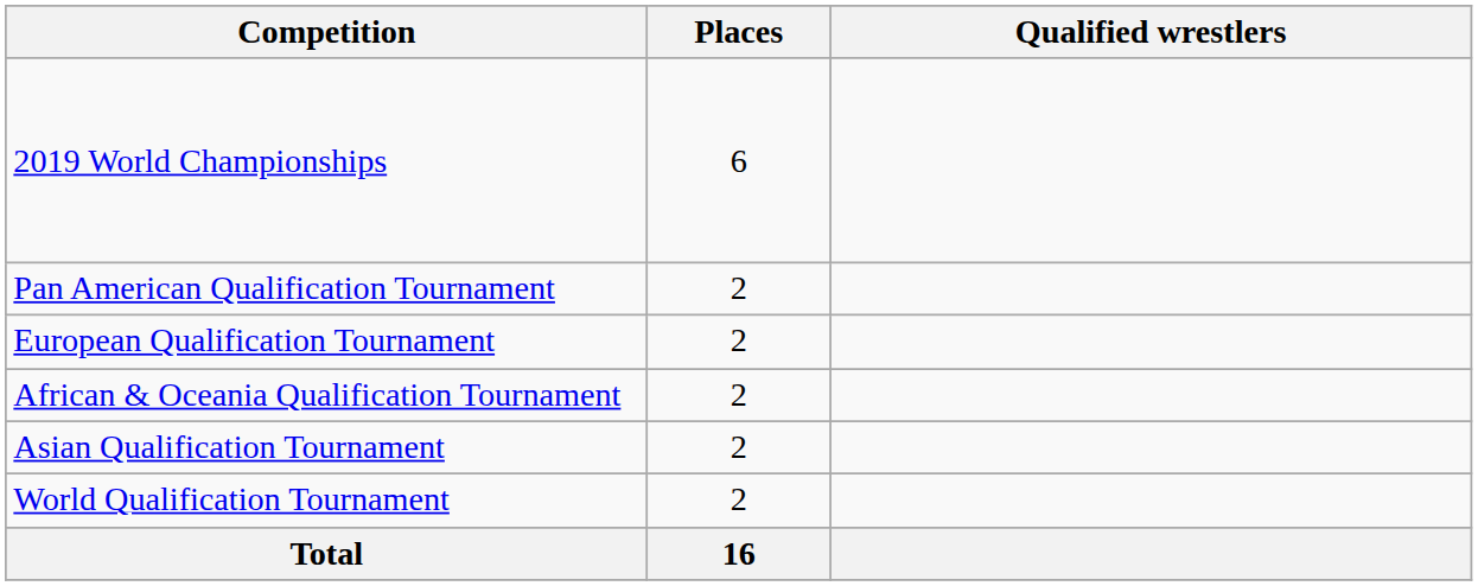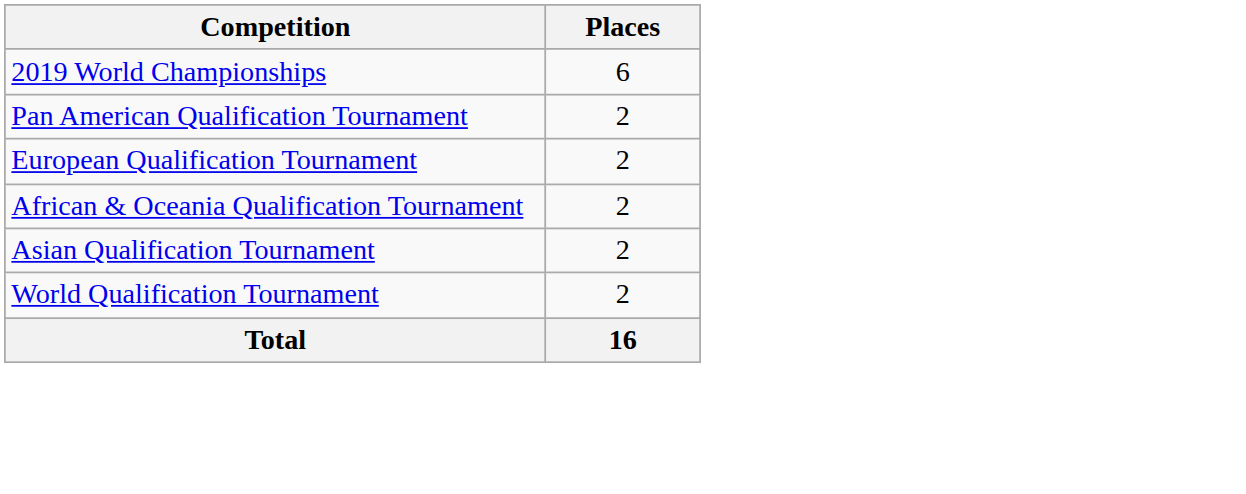 <table class = "wikitable">
 <tr>
 <th width=300>Competition</th>
 <th width=80>Places</th>
-<th width=300>Qualified wrestlers</th>
 </tr>
 <tr>
 <td><a href='#'>2019 World Championships</a></td>
 <td align="center">6</td>
-<td><br><br><br><br><br></td>
 </tr>
 <tr>
 <td><a href='#'>Pan American Qualification Tournament</a></td>
 <td align="center">2</td>
-<td><br></td>
 </tr>
 <tr>
 <td><a href='#'>European Qualification Tournament</a></td>
 <td align="center">2</td>
-<td><br> </td>
 </tr>
 <tr>
 <td><a href='#'>African & Oceania Qualification Tournament</a></td>
 <td align="center">2</td>
-<td><br></td>
 </tr>
 <tr>
 <td><a href='#'>Asian Qualification Tournament</a></td>
 <td align="center">2</td>
-<td><br> </td>
 </tr>
 <tr>
 <td><a href='#'>World Qualification Tournament</a></td>
 <td align="center">2</td>
-<td><br></td>
 </tr>
 <tr>
 <th>Total</th>
 <th>16</th>
-<th></th>
 </tr>
 </table>
